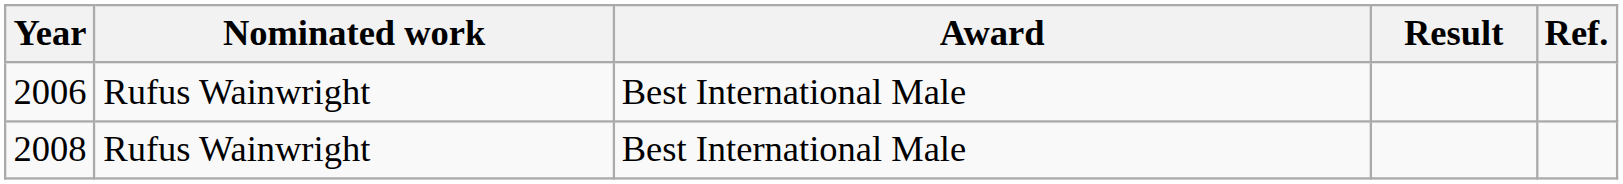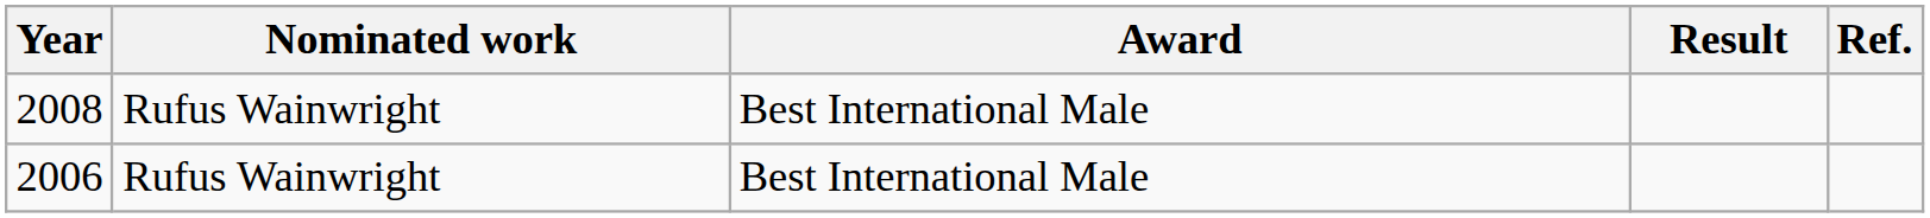 <table class="wikitable">
 <tr>
 <th>Year</th>
 <th width="220">Nominated work</th>
 <th width="325">Award</th>
 <th width="65">Result</th>
 <th>Ref.</th>
 </tr>
 <tr>
+<td align="center">2008</td>
+<td>Rufus Wainwright</td>
+<td>Best International Male</td>
+<td></td>
+<td align="center"></td>
+</tr>
+<tr>
 <td align="center">2006</td>
 <td>Rufus Wainwright</td>
 <td>Best International Male</td>
 <td></td>
 <td align="center"></td>
 </tr>
-<tr>
-<td align="center">2008</td>
-<td>Rufus Wainwright</td>
-<td>Best International Male</td>
-<td></td>
-<td align="center"></td>
-</tr>
 </table>
